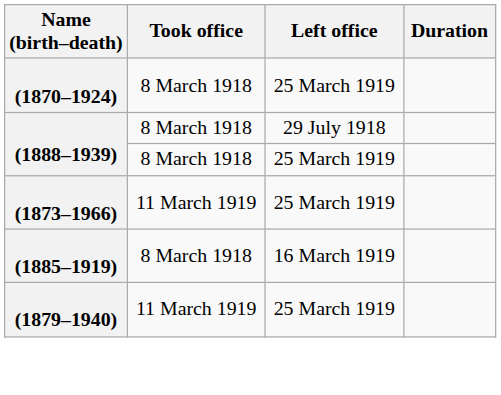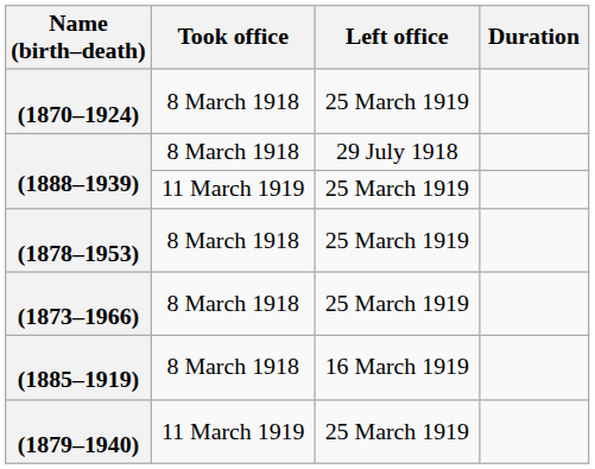 <table class="wikitable plainrowheaders sortable" style="text-align:center;" border="1">
 <tr>
 <th width=25%>Name<br>(birth–death)</th>
 <th scope="col">Took office</th>
 <th scope="col">Left office</th>
 <th scope="col">Duration</th>
 </tr>
 <tr>
 <th scope="row"><br>(1870–1924)</th>
 <td>8 March 1918</td>
 <td>25 March 1919</td>
 <td></td>
 </tr>
 <tr>
 <th rowspan="2" scope="row"><br>(1888–1939)</th>
 <td>8 March 1918</td>
 <td>29 July 1918</td>
 <td></td>
 </tr>
 <tr>
+<td>11 March 1919</td>
+<td>25 March 1919</td>
+<td></td>
+</tr>
+<tr>
+<th scope="row"><br>(1878–1953)</th>
 <td>8 March 1918</td>
 <td>25 March 1919</td>
 <td></td>
 </tr>
 <tr>
 <th scope="row"><br>(1873–1966)</th>
-<td>11 March 1919</td>
+<td>8 March 1918</td>
 <td>25 March 1919</td>
 <td></td>
 </tr>
 <tr>
 <th scope="row"><br>(1885–1919)</th>
 <td>8 March 1918</td>
 <td>16 March 1919</td>
 <td></td>
 </tr>
 <tr>
 <th scope="row"><br>(1879–1940)</th>
 <td>11 March 1919</td>
 <td>25 March 1919</td>
 <td></td>
 </tr>
 </table>
